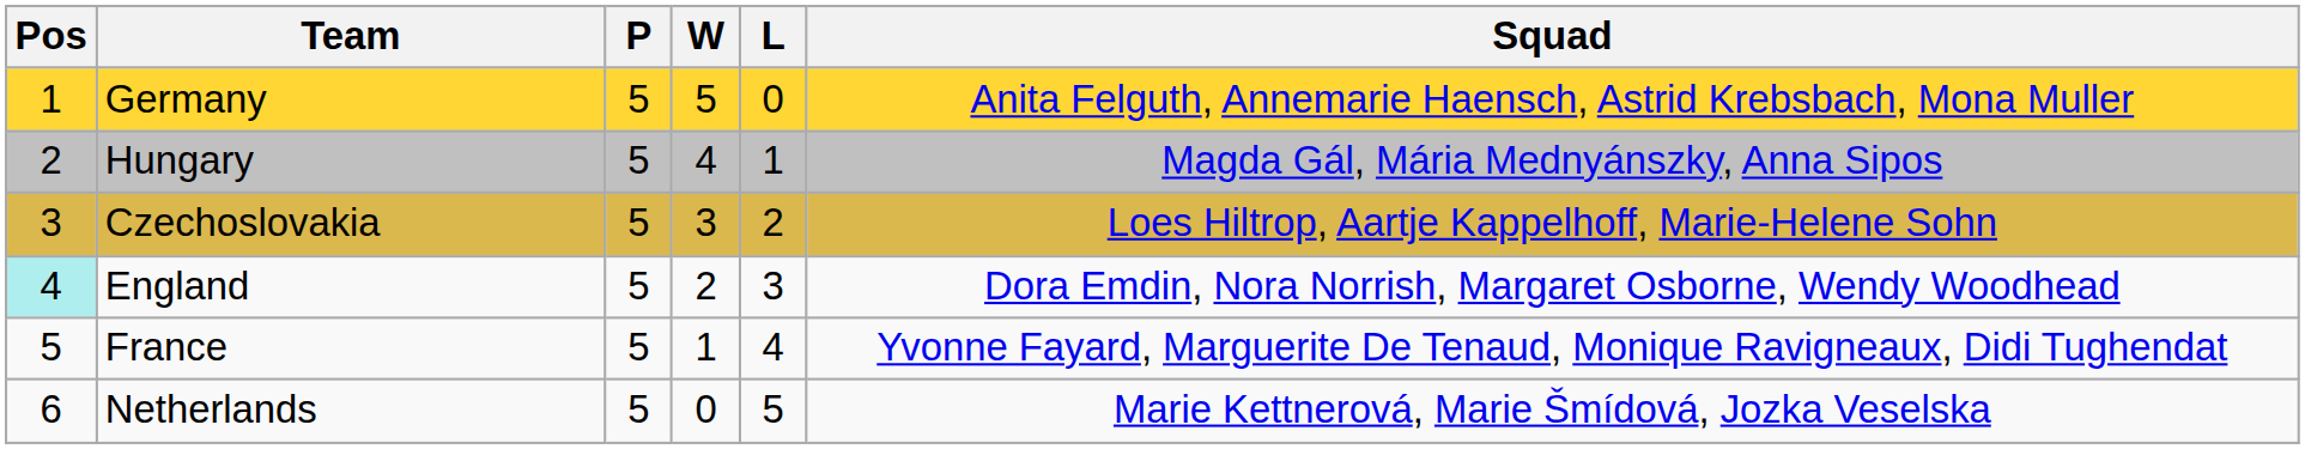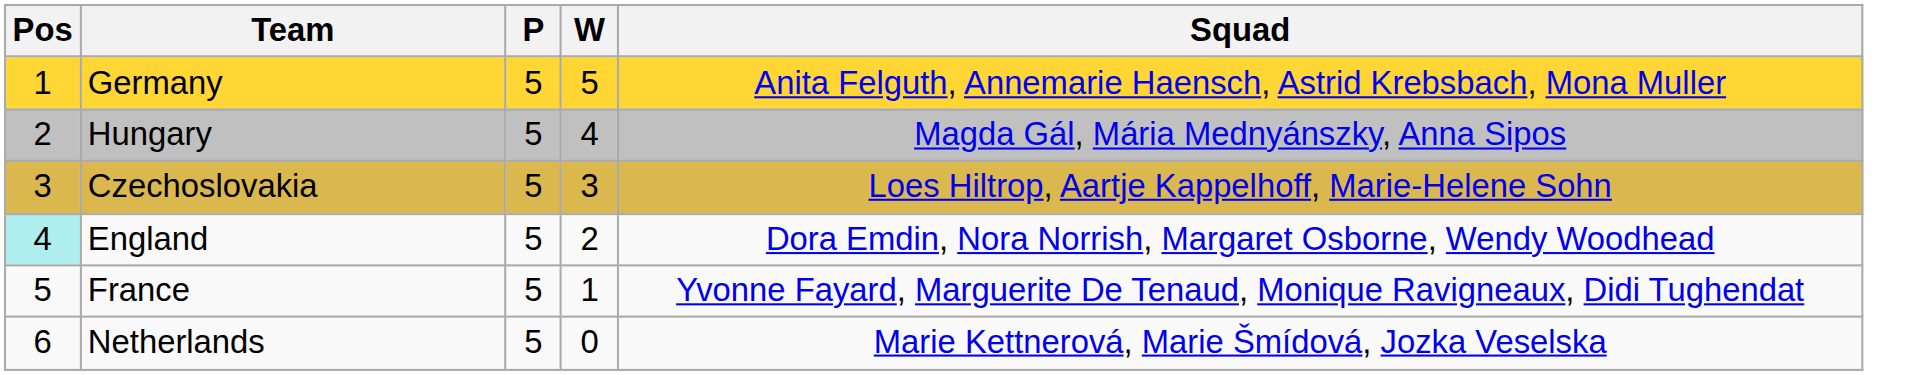 <table class="wikitable" style="font-size: 100%">
 <tr>
 <th width=20>Pos</th>
 <th width=200>Team</th>
 <th width=20>P</th>
 <th width=20>W</th>
-<th width=20>L</th>
 <th width=600>Squad</th>
 </tr>
 <tr align=center style="background: #FFD633;">
 <td>1</td>
 <td align="left"> Germany</td>
 <td>5</td>
 <td>5</td>
-<td>0</td>
 <td><a href='#'>Anita Felguth</a>, <a href='#'>Annemarie Haensch</a>, <a href='#'>Astrid Krebsbach</a>, <a href='#'>Mona Muller</a></td>
 </tr>
 <tr align=center style="background: silver">
 <td>2</td>
 <td align="left"> Hungary</td>
 <td>5</td>
 <td>4</td>
-<td>1</td>
 <td><a href='#'>Magda Gál</a>, <a href='#'>Mária Mednyánszky</a>, <a href='#'>Anna Sipos</a></td>
 </tr>
 <tr align=center style="background: #DBB84D;">
 <td>3</td>
 <td align="left"> Czechoslovakia</td>
 <td>5</td>
 <td>3</td>
-<td>2</td>
 <td><a href='#'>Loes Hiltrop</a>, <a href='#'>Aartje Kappelhoff</a>, <a href='#'>Marie-Helene Sohn</a></td>
 </tr>
 <tr align=center>
 <td style="background: paleturquoise;">4</td>
 <td align="left"> England</td>
 <td>5</td>
 <td>2</td>
-<td>3</td>
 <td><a href='#'>Dora Emdin</a>, <a href='#'>Nora Norrish</a>, <a href='#'>Margaret Osborne</a>, <a href='#'>Wendy Woodhead</a></td>
 </tr>
 <tr align=center>
 <td>5</td>
 <td align="left"> France</td>
 <td>5</td>
 <td>1</td>
-<td>4</td>
 <td><a href='#'>Yvonne Fayard</a>, <a href='#'>Marguerite De Tenaud</a>, <a href='#'>Monique Ravigneaux</a>, <a href='#'>Didi Tughendat</a></td>
 </tr>
 <tr align=center>
 <td>6</td>
 <td align="left"> Netherlands</td>
 <td>5</td>
 <td>0</td>
-<td>5</td>
 <td><a href='#'>Marie Kettnerová</a>, <a href='#'>Marie Šmídová</a>, <a href='#'>Jozka Veselska</a></td>
 </tr>
 </table>
